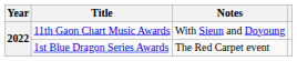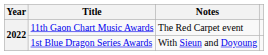 <table class="wikitable plainrowheaders">
 <tr>
 <th scope="col">Year</th>
 <th scope="col">Title</th>
 <th scope="col">Notes</th>
 <th scope="col"></th>
 </tr>
 <tr>
 <th scope="row" rowspan="2">2022</th>
 <td><a href='#'>11th Gaon Chart Music Awards</a></td>
-<td>With <a href='#'>Sieun</a> and <a href='#'>Doyoung</a></td>
+<td>The Red Carpet event</td>
 <td style="text-align:center"></td>
 </tr>
 <tr>
 <td><a href='#'>1st Blue Dragon Series Awards</a></td>
-<td>The Red Carpet event</td>
+<td>With <a href='#'>Sieun</a> and <a href='#'>Doyoung</a></td>
 <td style="text-align:center"></td>
 </tr>
 </table>
